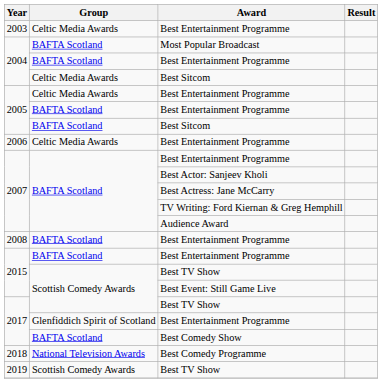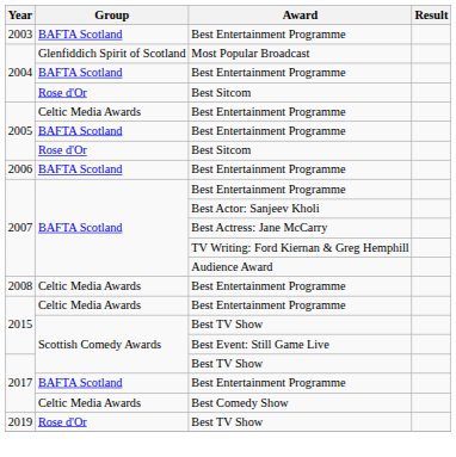 <table class="wikitable">
 <tr>
 <th>Year</th>
 <th>Group</th>
 <th>Award</th>
 <th>Result</th>
 </tr>
 <tr>
 <td>2003</td>
-<td>Celtic Media Awards</td>
+<td><a href='#'>BAFTA Scotland</a></td>
 <td>Best Entertainment Programme</td>
 <td></td>
 </tr>
 <tr>
 <td rowspan=3>2004</td>
-<td><a href='#'>BAFTA Scotland</a></td>
+<td>Glenfiddich Spirit of Scotland</td>
 <td>Most Popular Broadcast</td>
 <td></td>
 </tr>
 <tr>
 <td><a href='#'>BAFTA Scotland</a></td>
 <td>Best Entertainment Programme</td>
 <td></td>
 </tr>
 <tr>
-<td>Celtic Media Awards</td>
+<td><a href='#'>Rose d'Or</a></td>
 <td>Best Sitcom</td>
 <td></td>
 </tr>
 <tr>
 <td rowspan=3>2005</td>
 <td>Celtic Media Awards</td>
 <td>Best Entertainment Programme</td>
 <td></td>
 </tr>
 <tr>
 <td><a href='#'>BAFTA Scotland</a></td>
 <td>Best Entertainment Programme</td>
 <td></td>
 </tr>
 <tr>
-<td><a href='#'>BAFTA Scotland</a></td>
+<td><a href='#'>Rose d'Or</a></td>
 <td>Best Sitcom</td>
 <td></td>
 </tr>
 <tr>
 <td>2006</td>
-<td>Celtic Media Awards</td>
+<td><a href='#'>BAFTA Scotland</a></td>
 <td>Best Entertainment Programme</td>
 <td></td>
 </tr>
 <tr>
 <td rowspan=5>2007</td>
 <td rowspan=5><a href='#'>BAFTA Scotland</a></td>
 <td>Best Entertainment Programme</td>
 <td></td>
 </tr>
 <tr>
 <td>Best Actor: Sanjeev Kholi</td>
 <td></td>
 </tr>
 <tr>
 <td>Best Actress: Jane McCarry</td>
 <td></td>
 </tr>
 <tr>
 <td>TV Writing: Ford Kiernan & Greg Hemphill</td>
 <td></td>
 </tr>
 <tr>
 <td>Audience Award</td>
 <td></td>
 </tr>
 <tr>
 <td>2008</td>
-<td><a href='#'>BAFTA Scotland</a></td>
+<td>Celtic Media Awards</td>
 <td>Best Entertainment Programme</td>
 <td></td>
 </tr>
 <tr>
 <td rowspan=3>2015</td>
-<td><a href='#'>BAFTA Scotland</a></td>
+<td>Celtic Media Awards</td>
 <td>Best Entertainment Programme</td>
 <td></td>
 </tr>
 <tr>
 <td rowspan=3>Scottish Comedy Awards</td>
 <td>Best TV Show</td>
 <td></td>
 </tr>
 <tr>
 <td>Best Event: Still Game Live</td>
 <td></td>
 </tr>
 <tr>
 <td rowspan=3>2017</td>
 <td>Best TV Show</td>
 <td></td>
 </tr>
 <tr>
-<td>Glenfiddich Spirit of Scotland</td>
+<td><a href='#'>BAFTA Scotland</a></td>
 <td>Best Entertainment Programme</td>
 <td></td>
 </tr>
 <tr>
-<td><a href='#'>BAFTA Scotland</a></td>
+<td>Celtic Media Awards</td>
 <td>Best Comedy Show</td>
 <td></td>
 </tr>
 <tr>
-<td>2018</td>
-<td><a href='#'>National Television Awards</a></td>
-<td>Best Comedy Programme</td>
-<td></td>
-</tr>
-<tr>
 <td>2019</td>
-<td>Scottish Comedy Awards</td>
+<td><a href='#'>Rose d'Or</a></td>
 <td>Best TV Show</td>
 <td></td>
 </tr>
 <tr>
 </tr>
 </table>
